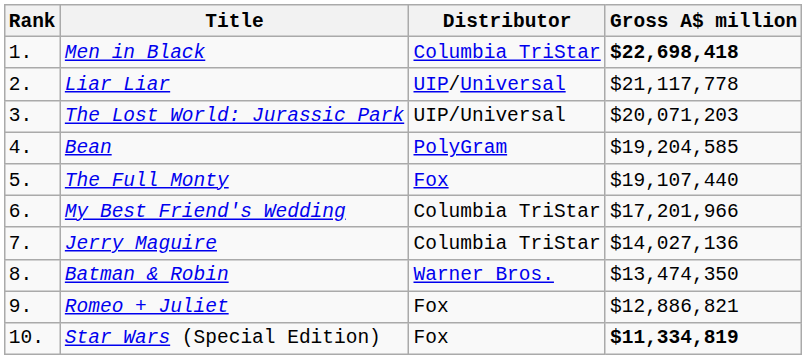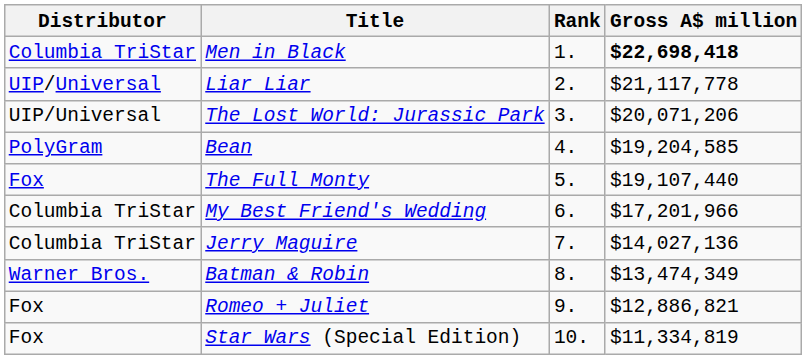 <table class="wikitable sortable" style="margin:auto; margin:auto;">
 <tr>
+<th>Distributor</th>
+<th>Title</th>
 <th>Rank</th>
-<th>Title</th>
-<th>Distributor</th>
 <th>Gross A$ million</th>
 </tr>
 <tr>
+<td><a href='#'>Columbia TriStar</a></td>
+<td><em><a href='#'>Men in Black</a></em></td>
 <td>1.</td>
-<td><em><a href='#'>Men in Black</a></em></td>
-<td><a href='#'>Columbia TriStar</a></td>
 <td><strong>$22,698,418</strong></td>
 </tr>
 <tr>
+<td><a href='#'>UIP</a>/<a href='#'>Universal</a></td>
+<td><em><a href='#'>Liar Liar</a></em></td>
 <td>2.</td>
-<td><em><a href='#'>Liar Liar</a></em></td>
-<td><a href='#'>UIP</a>/<a href='#'>Universal</a></td>
 <td>$21,117,778</td>
 </tr>
 <tr>
+<td>UIP/Universal</td>
+<td><em><a href='#'>The Lost World: Jurassic Park</a></em></td>
 <td>3.</td>
-<td><em><a href='#'>The Lost World: Jurassic Park</a></em></td>
-<td>UIP/Universal</td>
-<td>$20,071,203</td>
+<td>$20,071,206</td>
 </tr>
 <tr>
+<td><a href='#'>PolyGram</a></td>
+<td><em><a href='#'>Bean</a></em></td>
 <td>4.</td>
-<td><em><a href='#'>Bean</a></em></td>
-<td><a href='#'>PolyGram</a></td>
 <td>$19,204,585</td>
 </tr>
 <tr>
+<td><a href='#'>Fox</a></td>
+<td><em><a href='#'>The Full Monty</a></em></td>
 <td>5.</td>
-<td><em><a href='#'>The Full Monty</a></em></td>
-<td><a href='#'>Fox</a></td>
 <td>$19,107,440</td>
 </tr>
 <tr>
+<td>Columbia TriStar</td>
+<td><em><a href='#'>My Best Friend's Wedding</a></em></td>
 <td>6.</td>
-<td><em><a href='#'>My Best Friend's Wedding</a></em></td>
-<td>Columbia TriStar</td>
 <td>$17,201,966</td>
 </tr>
 <tr>
+<td>Columbia TriStar</td>
+<td><em><a href='#'>Jerry Maguire</a></em></td>
 <td>7.</td>
-<td><em><a href='#'>Jerry Maguire</a></em></td>
-<td>Columbia TriStar</td>
 <td>$14,027,136</td>
 </tr>
 <tr>
+<td><a href='#'>Warner Bros.</a></td>
+<td><em><a href='#'>Batman & Robin</a></em></td>
 <td>8.</td>
-<td><em><a href='#'>Batman & Robin</a></em></td>
-<td><a href='#'>Warner Bros.</a></td>
-<td>$13,474,350</td>
+<td>$13,474,349</td>
 </tr>
 <tr>
+<td>Fox</td>
+<td><em><a href='#'>Romeo + Juliet</a></em></td>
 <td>9.</td>
-<td><em><a href='#'>Romeo + Juliet</a></em></td>
-<td>Fox</td>
 <td>$12,886,821</td>
 </tr>
 <tr>
+<td>Fox</td>
+<td><em><a href='#'>Star Wars</a></em> (Special Edition)</td>
 <td>10.</td>
-<td><em><a href='#'>Star Wars</a></em> (Special Edition)</td>
-<td>Fox</td>
-<td><strong>$11,334,819</strong></td>
+<td>$11,334,819</td>
 </tr>
 </table>
